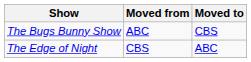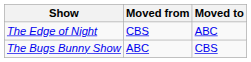 <table class="wikitable">
 <tr>
 <th>Show</th>
 <th>Moved from</th>
 <th>Moved to</th>
 </tr>
 <tr>
+<td><em><a href='#'>The Edge of Night</a></em></td>
+<td><a href='#'>CBS</a></td>
+<td><a href='#'>ABC</a></td>
+</tr>
+<tr>
 <td><em><a href='#'>The Bugs Bunny Show</a></em></td>
 <td><a href='#'>ABC</a></td>
 <td><a href='#'>CBS</a></td>
 </tr>
-<tr>
-<td><em><a href='#'>The Edge of Night</a></em></td>
-<td><a href='#'>CBS</a></td>
-<td><a href='#'>ABC</a></td>
-</tr>
 </table>
